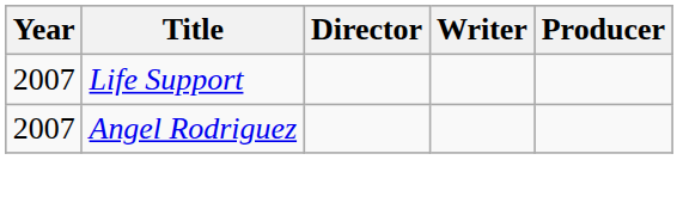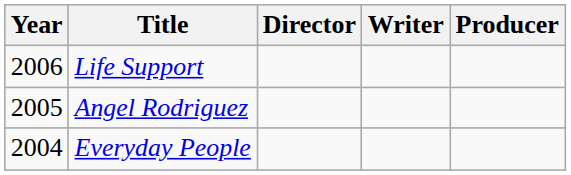 <table class="wikitable">
 <tr>
 <th>Year</th>
 <th>Title</th>
 <th>Director</th>
 <th>Writer</th>
 <th>Producer</th>
 </tr>
 <tr>
-<td>2007</td>
+<td>2006</td>
 <td><em><a href='#'>Life Support</a></em></td>
 <td></td>
 <td></td>
 <td></td>
 </tr>
 <tr>
-<td>2007</td>
+<td>2005</td>
 <td><em><a href='#'>Angel Rodriguez</a></em></td>
 <td></td>
 <td></td>
 <td></td>
 </tr>
+<tr>
+<td>2004</td>
+<td><em><a href='#'>Everyday People</a></em></td>
+<td></td>
+<td></td>
+<td></td>
+</tr>
 </table>
